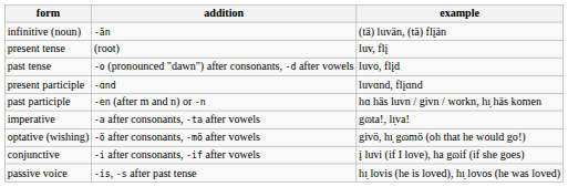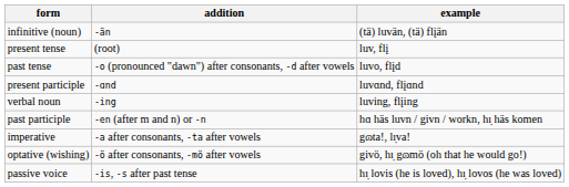 <table class="wikitable">
 <tr>
 <th>form</th>
 <th>addition</th>
 <th>example</th>
 </tr>
 <tr>
 <td>infinitive (noun)</td>
 <td><code>-än</code></td>
 <td>(tä) luvän, (tä) flįän</td>
 </tr>
 <tr>
 <td>present tense</td>
 <td>(root)</td>
 <td>luv, flį</td>
 </tr>
 <tr>
 <td>past tense</td>
 <td><code>-o</code> (pronounced "dawn") after consonants, <code>-d</code> after vowels</td>
 <td>luvo, flįd</td>
 </tr>
 <tr>
 <td>present participle</td>
 <td><code>-ɑnd</code></td>
 <td>luvɑnd, flįɑnd</td>
 </tr>
 <tr>
+<td>verbal noun</td>
+<td><code>-ing</code></td>
+<td>luving, flįing</td>
+</tr>
+<tr>
 <td>past participle</td>
 <td><code>-en</code> (after m and n) or <code>-n</code></td>
 <td>hɑ häs luvn / givn / workn, hı̣ häs komen</td>
 </tr>
 <tr>
 <td>imperative</td>
 <td><code>-a</code> after consonants, <code>-ta</code> after vowels</td>
 <td>gɷta!, lı̣va!</td>
 </tr>
 <tr>
 <td>optative (wishing)</td>
 <td><code>-ö</code> after consonants, <code>-mö</code> after vowels</td>
 <td>givö, hı̣ gɷmö (oh that he would go!)</td>
 </tr>
 <tr>
-<td>conjunctive</td>
-<td><code>-i</code> after consonants, <code>-if</code> after vowels</td>
-<td>į luvi (if I love), ha gɷif (if she goes)</td>
-</tr>
-<tr>
 <td>passive voice</td>
 <td><code>-is</code>, <code>-s</code> after past tense</td>
 <td>hı̣ lovis (he is loved), hı̣ lovos (he was loved)</td>
 </tr>
 </table>
